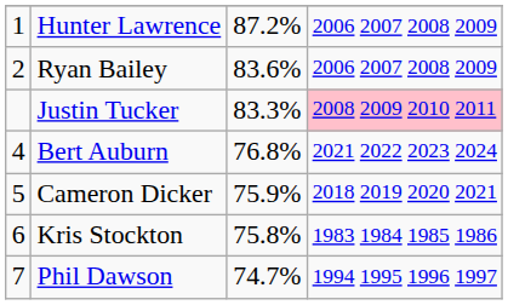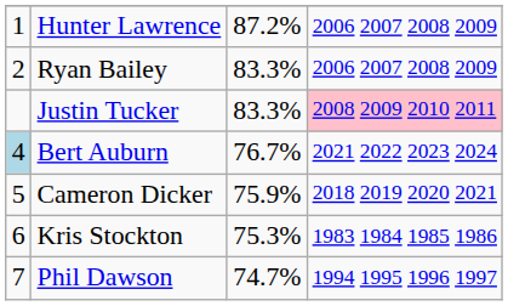 <table class="wikitable">
 <tr>
 </tr>
 <tr>
 <td>1</td>
 <td><a href='#'>Hunter Lawrence</a></td>
 <td><abbr>87.2%</abbr></td>
 <td style="font-size:80%;"><a href='#'>2006</a> <a href='#'>2007</a> <a href='#'>2008</a> <a href='#'>2009</a></td>
 </tr>
 <tr>
 <td>2</td>
 <td>Ryan Bailey</td>
-<td><abbr>83.6%</abbr></td>
+<td><abbr>83.3%</abbr></td>
 <td style="font-size:80%;"><a href='#'>2006</a> <a href='#'>2007</a> <a href='#'>2008</a> <a href='#'>2009</a></td>
 </tr>
 <tr>
 <td></td>
 <td><a href='#'>Justin Tucker</a></td>
 <td><abbr>83.3%</abbr></td>
 <td style="background: pink; font-size:80%;"><a href='#'>2008</a> <a href='#'>2009</a> <a href='#'>2010</a> <a href='#'>2011</a></td>
 </tr>
 <tr>
-<td>4</td>
+<td style="background: lightblue;">4</td>
 <td><a href='#'>Bert Auburn</a></td>
-<td><abbr>76.8%</abbr></td>
+<td><abbr>76.7%</abbr></td>
 <td style="font-size:80%;"><a href='#'>2021</a> <a href='#'>2022</a> <a href='#'>2023</a> <a href='#'>2024</a></td>
 </tr>
 <tr>
 <td>5</td>
 <td>Cameron Dicker</td>
 <td><abbr>75.9%</abbr></td>
 <td style="font-size:80%;"><a href='#'>2018</a> <a href='#'>2019</a> <a href='#'>2020</a> <a href='#'>2021</a></td>
 </tr>
 <tr>
 <td>6</td>
 <td>Kris Stockton</td>
-<td><abbr>75.8%</abbr></td>
+<td><abbr>75.3%</abbr></td>
 <td style="font-size:80%;"><a href='#'>1983</a> <a href='#'>1984</a> <a href='#'>1985</a> <a href='#'>1986</a></td>
 </tr>
 <tr>
 <td>7</td>
 <td><a href='#'>Phil Dawson</a></td>
 <td><abbr>74.7%</abbr></td>
 <td style="font-size:80%;"><a href='#'>1994</a> <a href='#'>1995</a> <a href='#'>1996</a> <a href='#'>1997</a></td>
 </tr>
 </table>
